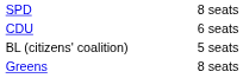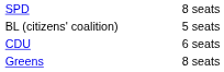 <table cellpadding="2" style="width:300px; text-align:right; white-space:nowrap;">
 <tr>
 <td style="text-align:left;"><a href='#'>SPD</a></td>
 <td>8 seats</td>
 </tr>
 <tr>
+<td style="text-align:left;">BL (citizens' coalition)</td>
+<td>5 seats</td>
+</tr>
+<tr>
 <td style="text-align:left;"><a href='#'>CDU</a></td>
 <td>6 seats</td>
-</tr>
-<tr>
-<td style="text-align:left;">BL (citizens' coalition)</td>
-<td>5 seats</td>
 </tr>
 <tr>
 <td style="text-align:left;"><a href='#'>Greens</a></td>
 <td>8 seats</td>
 </tr>
 </table>
